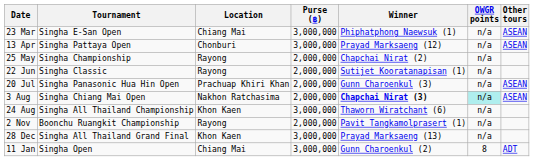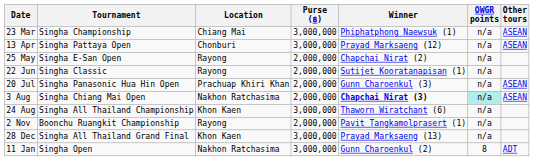 <table class="wikitable" style="font-size:95%">
 <tr>
 <th>Date</th>
 <th>Tournament</th>
 <th>Location</th>
 <th>Purse<br>(<a href='#'>฿</a>)</th>
 <th>Winner</th>
 <th><a href='#'>OWGR</a><br>points</th>
 <th>Other<br>tours</th>
 </tr>
 <tr>
 <td>23 Mar</td>
-<td>Singha E-San Open</td>
+<td>Singha Championship</td>
 <td>Chiang Mai</td>
 <td align=right>3,000,000</td>
 <td> <a href='#'>Phiphatphong Naewsuk</a> (1)</td>
 <td align=center>n/a</td>
 <td><a href='#'>ASEAN</a></td>
 </tr>
 <tr>
 <td>13 Apr</td>
 <td>Singha Pattaya Open</td>
 <td>Chonburi</td>
 <td align=right>3,000,000</td>
 <td> <a href='#'>Prayad Marksaeng</a> (12)</td>
 <td align=center>n/a</td>
 <td><a href='#'>ASEAN</a></td>
 </tr>
 <tr>
 <td>25 May</td>
-<td>Singha Championship</td>
+<td>Singha E-San Open</td>
 <td>Rayong</td>
 <td align=right>2,000,000</td>
 <td> <a href='#'>Chapchai Nirat</a> (2)</td>
 <td align=center>n/a</td>
 <td></td>
 </tr>
 <tr>
 <td>22 Jun</td>
 <td>Singha Classic</td>
 <td>Rayong</td>
 <td align=right>2,000,000</td>
 <td> <a href='#'>Sutijet Kooratanapisan</a> (1)</td>
 <td align=center>n/a</td>
 <td></td>
 </tr>
 <tr>
 <td>20 Jul</td>
 <td>Singha Panasonic Hua Hin Open</td>
 <td>Prachuap Khiri Khan</td>
 <td align=right>2,000,000</td>
 <td> <a href='#'>Gunn Charoenkul</a> (3)</td>
 <td align=center>n/a</td>
 <td><a href='#'>ASEAN</a></td>
 </tr>
 <tr>
 <td>3 Aug</td>
 <td>Singha Chiang Mai Open</td>
 <td>Nakhon Ratchasima</td>
 <td align=right>2,000,000</td>
 <td><strong> <a href='#'>Chapchai Nirat</a> (3)</strong></td>
 <td align=center style="background: paleturquoise;">n/a</td>
 <td><a href='#'>ASEAN</a></td>
 </tr>
 <tr>
 <td>24 Aug</td>
 <td>Singha All Thailand Championship</td>
 <td>Khon Kaen</td>
 <td align=right>3,000,000</td>
 <td> <a href='#'>Thaworn Wiratchant</a> (6)</td>
 <td align=center>n/a</td>
 <td></td>
 </tr>
 <tr>
 <td>2 Nov</td>
 <td>Boonchu Ruangkit Championship</td>
 <td>Rayong</td>
 <td align=right>2,000,000</td>
 <td> <a href='#'>Pavit Tangkamolprasert</a> (1)</td>
 <td align=center>n/a</td>
 <td></td>
 </tr>
 <tr>
 <td>28 Dec</td>
 <td>Singha All Thailand Grand Final</td>
 <td>Khon Kaen</td>
 <td align=right>3,000,000</td>
 <td> <a href='#'>Prayad Marksaeng</a> (13)</td>
 <td align=center>n/a</td>
 <td></td>
 </tr>
 <tr>
 <td>11 Jan</td>
 <td>Singha Open</td>
-<td>Chiang Mai</td>
+<td>Nakhon Ratchasima</td>
 <td align=right>3,000,000</td>
 <td> <a href='#'>Gunn Charoenkul</a> (2)</td>
 <td align=center>8</td>
 <td><a href='#'>ADT</a></td>
 </tr>
 </table>
